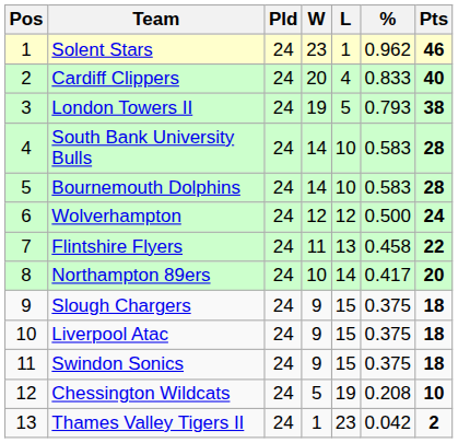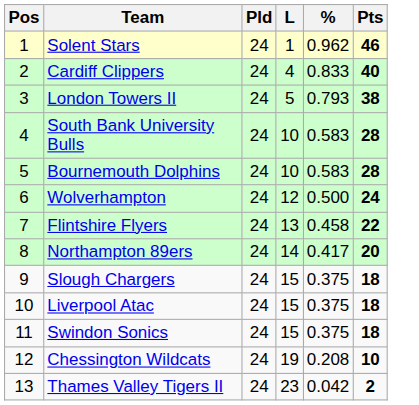 <table class="wikitable" style="text-align: center;">
 <tr>
 <th>Pos</th>
 <th scope="col" style="width: 180px;">Team</th>
 <th>Pld</th>
-<th>W</th>
 <th>L</th>
 <th>%</th>
 <th>Pts</th>
 </tr>
 <tr style="background: #ffffcc;">
 <td>1</td>
 <td style="text-align:left;"><a href='#'>Solent Stars</a></td>
 <td>24</td>
-<td>23</td>
 <td>1</td>
 <td>0.962</td>
 <td><strong>46</strong></td>
 </tr>
 <tr style="background: #ccffcc;">
 <td>2</td>
 <td style="text-align:left;"><a href='#'>Cardiff Clippers</a></td>
 <td>24</td>
-<td>20</td>
 <td>4</td>
 <td>0.833</td>
 <td><strong>40</strong></td>
 </tr>
 <tr style="background: #ccffcc;">
 <td>3</td>
 <td style="text-align:left;"><a href='#'>London Towers II</a></td>
 <td>24</td>
-<td>19</td>
 <td>5</td>
 <td>0.793</td>
 <td><strong>38</strong></td>
 </tr>
 <tr style="background: #ccffcc;">
 <td>4</td>
 <td style="text-align:left;"><a href='#'>South Bank University Bulls</a></td>
 <td>24</td>
-<td>14</td>
 <td>10</td>
 <td>0.583</td>
 <td><strong>28</strong></td>
 </tr>
 <tr style="background: #ccffcc;">
 <td>5</td>
 <td style="text-align:left;"><a href='#'>Bournemouth Dolphins</a></td>
 <td>24</td>
-<td>14</td>
 <td>10</td>
 <td>0.583</td>
 <td><strong>28</strong></td>
 </tr>
 <tr style="background: #ccffcc;">
 <td>6</td>
 <td style="text-align:left;"><a href='#'>Wolverhampton</a></td>
 <td>24</td>
 <td>12</td>
-<td>12</td>
 <td>0.500</td>
 <td><strong>24</strong></td>
 </tr>
 <tr style="background: #ccffcc;">
 <td>7</td>
 <td style="text-align:left;"><a href='#'>Flintshire Flyers</a></td>
 <td>24</td>
-<td>11</td>
 <td>13</td>
 <td>0.458</td>
 <td><strong>22</strong></td>
 </tr>
 <tr style="background: #ccffcc;">
 <td>8</td>
 <td style="text-align:left;"><a href='#'>Northampton 89ers</a></td>
 <td>24</td>
-<td>10</td>
 <td>14</td>
 <td>0.417</td>
 <td><strong>20</strong></td>
 </tr>
 <tr style="background: ;">
 <td>9</td>
 <td style="text-align:left;"><a href='#'>Slough Chargers</a></td>
 <td>24</td>
-<td>9</td>
 <td>15</td>
 <td>0.375</td>
 <td><strong>18</strong></td>
 </tr>
 <tr style="background: ;">
 <td>10</td>
 <td style="text-align:left;"><a href='#'>Liverpool Atac</a></td>
 <td>24</td>
-<td>9</td>
 <td>15</td>
 <td>0.375</td>
 <td><strong>18</strong></td>
 </tr>
 <tr style="background: ;">
 <td>11</td>
 <td style="text-align:left;"><a href='#'>Swindon Sonics</a></td>
 <td>24</td>
-<td>9</td>
 <td>15</td>
 <td>0.375</td>
 <td><strong>18</strong></td>
 </tr>
 <tr style="background: ;">
 <td>12</td>
 <td style="text-align:left;"><a href='#'>Chessington Wildcats</a></td>
 <td>24</td>
-<td>5</td>
 <td>19</td>
 <td>0.208</td>
 <td><strong>10</strong></td>
 </tr>
 <tr style="background: ;">
 <td>13</td>
 <td style="text-align:left;"><a href='#'>Thames Valley Tigers II</a></td>
 <td>24</td>
-<td>1</td>
 <td>23</td>
 <td>0.042</td>
 <td><strong>2</strong></td>
 </tr>
 </table>
